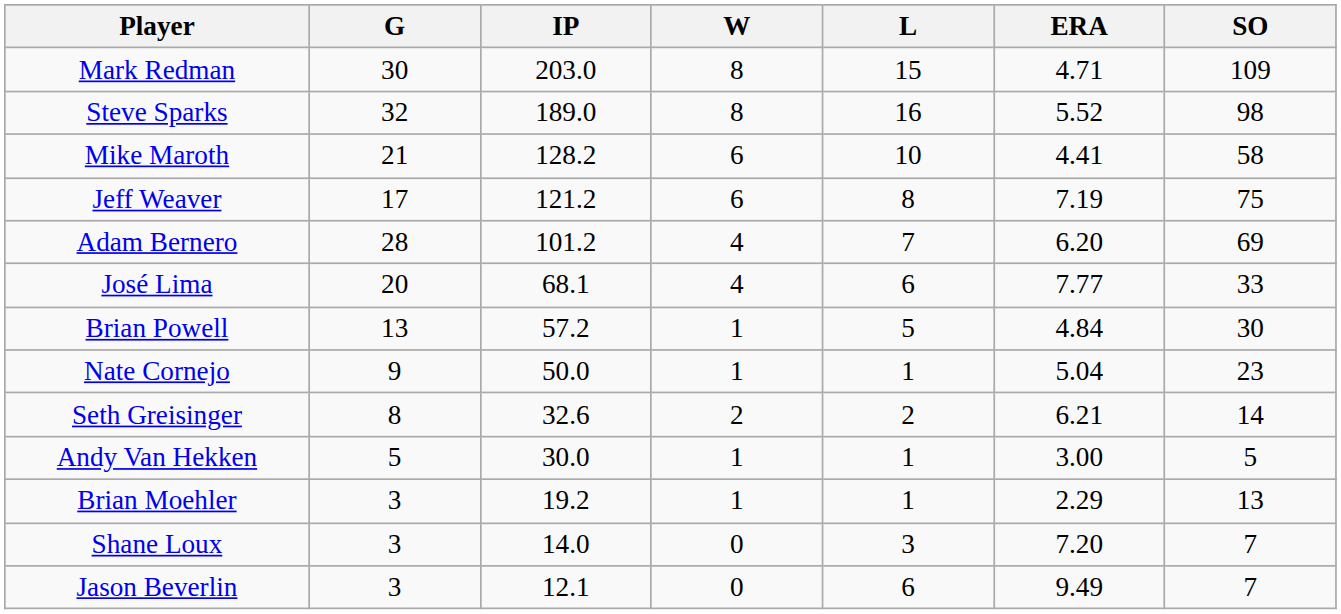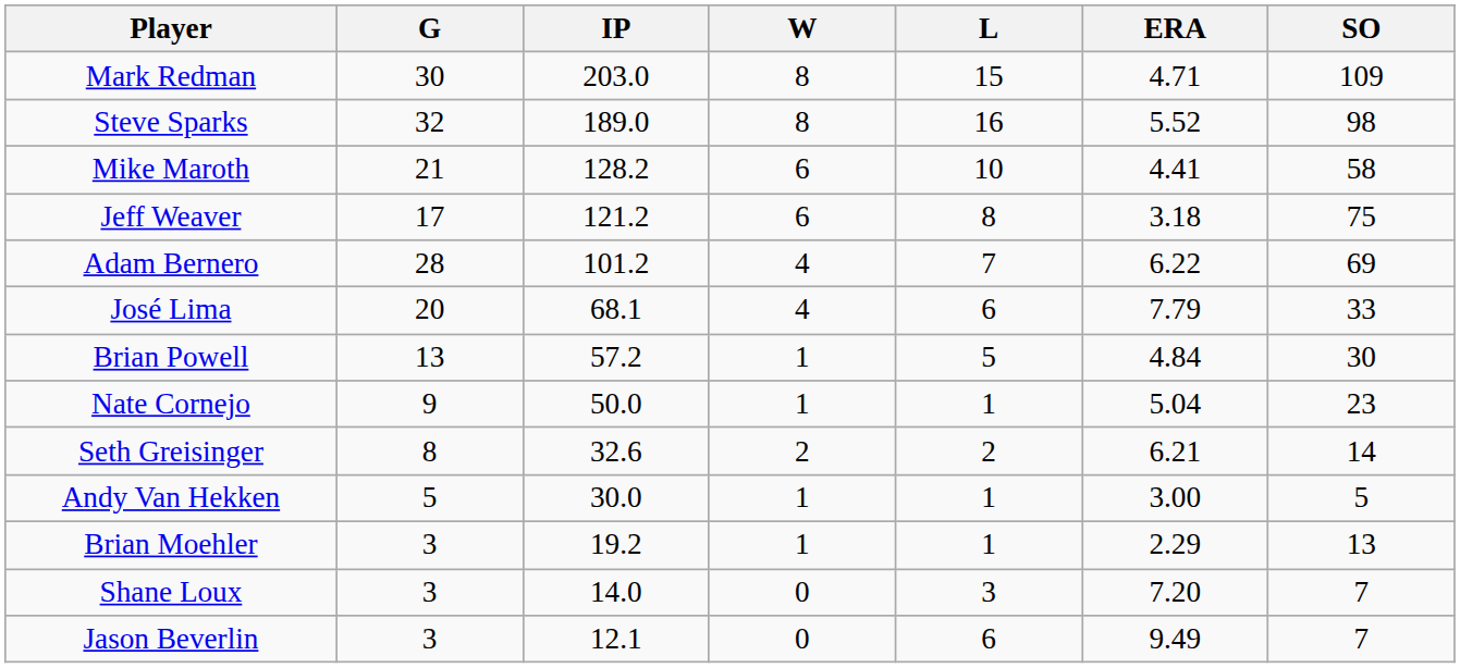 <table class="wikitable sortable">
 <tr>
 <th bgcolor="#DDDDFF" width="16%">Player</th>
 <th bgcolor="#DDDDFF" width="9%">G</th>
 <th bgcolor="#DDDDFF" width="9%">IP</th>
 <th bgcolor="#DDDDFF" width="9%">W</th>
 <th bgcolor="#DDDDFF" width="9%">L</th>
 <th bgcolor="#DDDDFF" width="9%">ERA</th>
 <th bgcolor="#DDDDFF" width="9%">SO</th>
 </tr>
 <tr align="center">
 <td><a href='#'>Mark Redman</a></td>
 <td>30</td>
 <td>203.0</td>
 <td>8</td>
 <td>15</td>
 <td>4.71</td>
 <td>109</td>
 </tr>
 <tr align=center>
 <td><a href='#'>Steve Sparks</a></td>
 <td>32</td>
 <td>189.0</td>
 <td>8</td>
 <td>16</td>
 <td>5.52</td>
 <td>98</td>
 </tr>
 <tr align="center">
 <td><a href='#'>Mike Maroth</a></td>
 <td>21</td>
 <td>128.2</td>
 <td>6</td>
 <td>10</td>
 <td>4.41</td>
 <td>58</td>
 </tr>
 <tr align="center">
 <td><a href='#'>Jeff Weaver</a></td>
 <td>17</td>
 <td>121.2</td>
 <td>6</td>
 <td>8</td>
-<td>7.19</td>
+<td>3.18</td>
 <td>75</td>
 </tr>
 <tr align="center">
 <td><a href='#'>Adam Bernero</a></td>
 <td>28</td>
 <td>101.2</td>
 <td>4</td>
 <td>7</td>
-<td>6.20</td>
+<td>6.22</td>
 <td>69</td>
 </tr>
 <tr align=center>
 <td><a href='#'>José Lima</a></td>
 <td>20</td>
 <td>68.1</td>
 <td>4</td>
 <td>6</td>
-<td>7.77</td>
+<td>7.79</td>
 <td>33</td>
 </tr>
 <tr align="center">
 <td><a href='#'>Brian Powell</a></td>
 <td>13</td>
 <td>57.2</td>
 <td>1</td>
 <td>5</td>
 <td>4.84</td>
 <td>30</td>
 </tr>
 <tr align="center">
 <td><a href='#'>Nate Cornejo</a></td>
 <td>9</td>
 <td>50.0</td>
 <td>1</td>
 <td>1</td>
 <td>5.04</td>
 <td>23</td>
 </tr>
 <tr align="center">
 <td><a href='#'>Seth Greisinger</a></td>
 <td>8</td>
 <td>32.6</td>
 <td>2</td>
 <td>2</td>
 <td>6.21</td>
 <td>14</td>
 </tr>
 <tr align="center">
 <td><a href='#'>Andy Van Hekken</a></td>
 <td>5</td>
 <td>30.0</td>
 <td>1</td>
 <td>1</td>
 <td>3.00</td>
 <td>5</td>
 </tr>
 <tr align=center>
 <td><a href='#'>Brian Moehler</a></td>
 <td>3</td>
 <td>19.2</td>
 <td>1</td>
 <td>1</td>
 <td>2.29</td>
 <td>13</td>
 </tr>
 <tr align=center>
 <td><a href='#'>Shane Loux</a></td>
 <td>3</td>
 <td>14.0</td>
 <td>0</td>
 <td>3</td>
 <td>7.20</td>
 <td>7</td>
 </tr>
 <tr align=center>
 <td><a href='#'>Jason Beverlin</a></td>
 <td>3</td>
 <td>12.1</td>
 <td>0</td>
 <td>6</td>
 <td>9.49</td>
 <td>7</td>
 </tr>
 </table>
